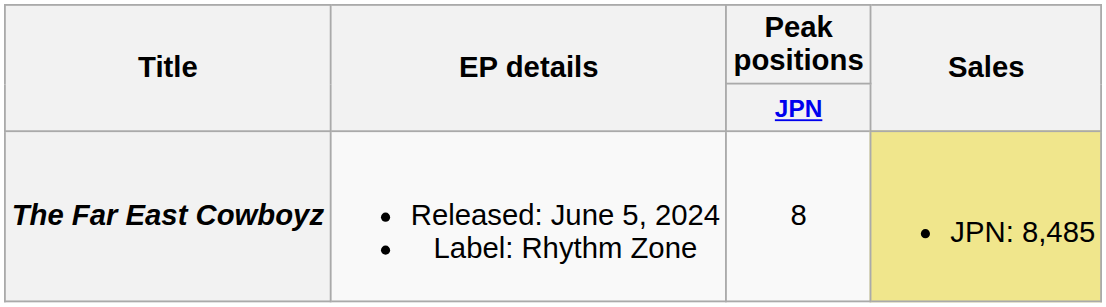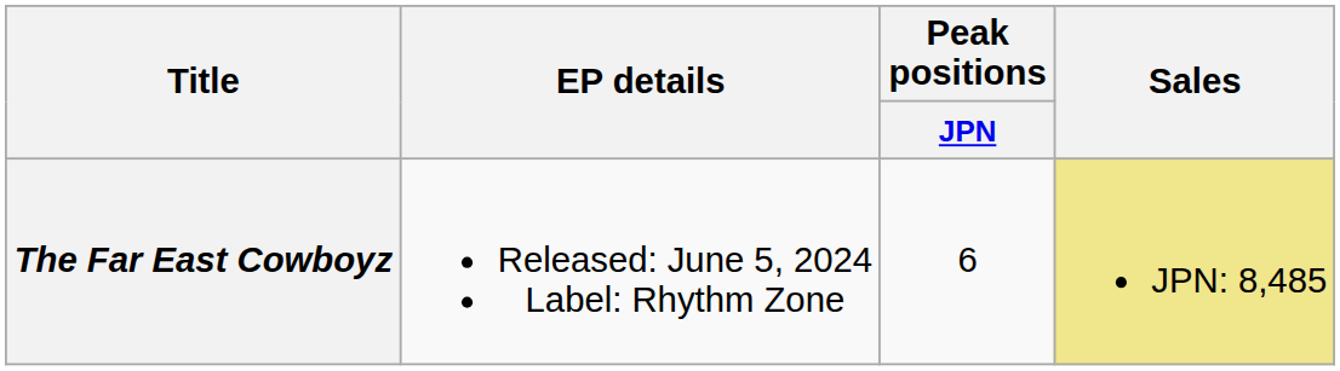 <table class="wikitable plainrowheaders" style="text-align:center;">
 <tr>
 <th scope="col" rowspan="2">Title</th>
 <th scope="col" rowspan="2">EP details</th>
 <th scope="col" colspan="1">Peak positions</th>
 <th scope="col" rowspan="2">Sales</th>
 </tr>
 <tr>
 <th style="width:2.5em;"><small><a href='#'>JPN</a></small><br></th>
 </tr>
 <tr>
 <th scope="row"><em>The Far East Cowboyz</em></th>
 <td><br><ul><li>Released: June 5, 2024 </li><li>Label: Rhythm Zone</li></ul></td>
-<td>8</td>
+<td>6</td>
 <td style="background: khaki;"><br><ul><li>JPN: 8,485</li></ul></td>
 </tr>
 </table>
